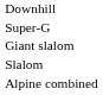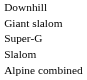 <table>
 <tr>
 <td>Downhill</td>
 <td></td>
 <td></td>
 <td></td>
 </tr>
 <tr>
-<td>Super-G</td>
+<td>Giant slalom</td>
 <td></td>
 <td></td>
 <td></td>
 </tr>
 <tr>
-<td>Giant slalom</td>
+<td>Super-G</td>
 <td></td>
 <td></td>
 <td></td>
 </tr>
 <tr>
 <td>Slalom</td>
 <td></td>
 <td></td>
 <td></td>
 </tr>
 <tr>
 <td>Alpine combined</td>
 <td></td>
 <td></td>
 <td></td>
 </tr>
 </table>
